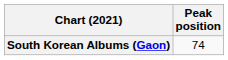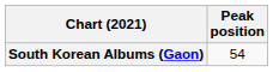 <table class="wikitable plainrowheaders" style="text-align:center;">
 <tr>
 <th scope="col">Chart (2021)</th>
 <th scope="col">Peak<br>position</th>
 </tr>
 <tr>
 <th scope="row">South Korean Albums (<a href='#'>Gaon</a>)</th>
-<td>74</td>
+<td>54</td>
 </tr>
 </table>
